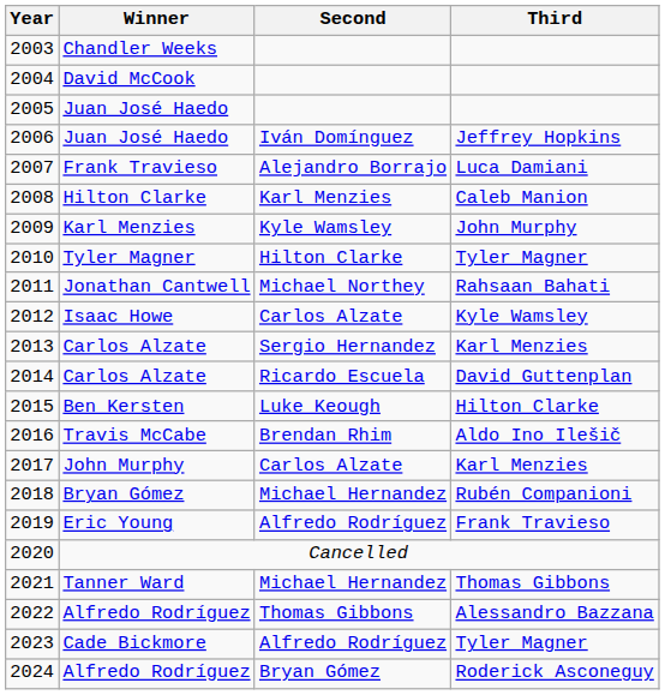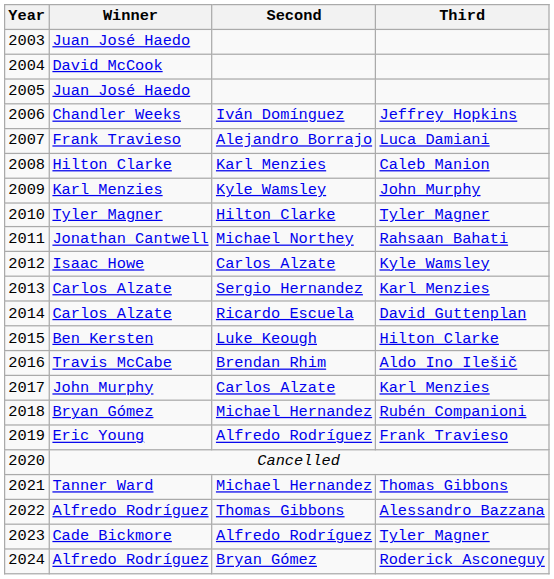 <table class="wikitable" style="font-size:95%">
 <tr>
 <th>Year</th>
 <th>Winner</th>
 <th>Second</th>
 <th>Third</th>
 </tr>
 <tr>
 <td>2003</td>
-<td> <a href='#'>Chandler Weeks</a></td>
+<td> <a href='#'>Juan José Haedo</a></td>
 <td></td>
 <td></td>
 </tr>
 <tr>
 <td>2004</td>
 <td> <a href='#'>David McCook</a></td>
 <td></td>
 <td></td>
 </tr>
 <tr>
 <td>2005</td>
 <td> <a href='#'>Juan José Haedo</a></td>
 <td></td>
 <td></td>
 </tr>
 <tr>
 <td>2006</td>
-<td> <a href='#'>Juan José Haedo</a></td>
+<td> <a href='#'>Chandler Weeks</a></td>
 <td> <a href='#'>Iván Domínguez</a></td>
 <td> <a href='#'>Jeffrey Hopkins</a></td>
 </tr>
 <tr>
 <td>2007</td>
 <td> <a href='#'>Frank Travieso</a></td>
 <td> <a href='#'>Alejandro Borrajo</a></td>
 <td> <a href='#'>Luca Damiani</a></td>
 </tr>
 <tr>
 <td>2008</td>
 <td> <a href='#'>Hilton Clarke</a></td>
 <td> <a href='#'>Karl Menzies</a></td>
 <td> <a href='#'>Caleb Manion</a></td>
 </tr>
 <tr>
 <td>2009</td>
 <td> <a href='#'>Karl Menzies</a></td>
 <td> <a href='#'>Kyle Wamsley</a></td>
 <td> <a href='#'>John Murphy</a></td>
 </tr>
 <tr>
 <td>2010</td>
 <td> <a href='#'>Tyler Magner</a></td>
 <td> <a href='#'>Hilton Clarke</a></td>
 <td> <a href='#'>Tyler Magner</a></td>
 </tr>
 <tr>
 <td>2011</td>
 <td> <a href='#'>Jonathan Cantwell</a></td>
 <td> <a href='#'>Michael Northey</a></td>
 <td> <a href='#'>Rahsaan Bahati</a></td>
 </tr>
 <tr>
 <td>2012</td>
 <td> <a href='#'>Isaac Howe</a></td>
 <td> <a href='#'>Carlos Alzate</a></td>
 <td> <a href='#'>Kyle Wamsley</a></td>
 </tr>
 <tr>
 <td>2013</td>
 <td> <a href='#'>Carlos Alzate</a></td>
 <td> <a href='#'>Sergio Hernandez</a></td>
 <td> <a href='#'>Karl Menzies</a></td>
 </tr>
 <tr>
 <td>2014</td>
 <td> <a href='#'>Carlos Alzate</a></td>
 <td> <a href='#'>Ricardo Escuela</a></td>
 <td> <a href='#'>David Guttenplan</a></td>
 </tr>
 <tr>
 <td>2015</td>
 <td> <a href='#'>Ben Kersten</a></td>
 <td> <a href='#'>Luke Keough</a></td>
 <td> <a href='#'>Hilton Clarke</a></td>
 </tr>
 <tr>
 <td>2016</td>
 <td> <a href='#'>Travis McCabe</a></td>
 <td> <a href='#'>Brendan Rhim</a></td>
 <td> <a href='#'>Aldo Ino Ilešič</a></td>
 </tr>
 <tr>
 <td>2017</td>
 <td> <a href='#'>John Murphy</a></td>
 <td> <a href='#'>Carlos Alzate</a></td>
 <td> <a href='#'>Karl Menzies</a></td>
 </tr>
 <tr>
 <td>2018</td>
 <td> <a href='#'>Bryan Gómez</a></td>
 <td> <a href='#'>Michael Hernandez</a></td>
 <td> <a href='#'>Rubén Companioni</a></td>
 </tr>
 <tr>
 <td>2019</td>
 <td> <a href='#'>Eric Young</a></td>
 <td> <a href='#'>Alfredo Rodríguez</a></td>
 <td> <a href='#'>Frank Travieso</a></td>
 </tr>
 <tr>
 <td>2020</td>
 <td colspan=3; align=center><em>Cancelled</em></td>
 </tr>
 <tr>
 <td>2021</td>
 <td> <a href='#'>Tanner Ward</a></td>
 <td> <a href='#'>Michael Hernandez</a></td>
 <td> <a href='#'>Thomas Gibbons</a></td>
 </tr>
 <tr>
 <td>2022</td>
 <td> <a href='#'>Alfredo Rodríguez</a></td>
 <td> <a href='#'>Thomas Gibbons</a></td>
 <td> <a href='#'>Alessandro Bazzana</a></td>
 </tr>
 <tr>
 <td>2023</td>
 <td> <a href='#'>Cade Bickmore</a></td>
 <td> <a href='#'>Alfredo Rodríguez</a></td>
 <td> <a href='#'>Tyler Magner</a></td>
 </tr>
 <tr>
 <td>2024</td>
 <td> <a href='#'>Alfredo Rodríguez</a></td>
 <td> <a href='#'>Bryan Gómez</a></td>
 <td> <a href='#'>Roderick Asconeguy</a></td>
 </tr>
 </table>
